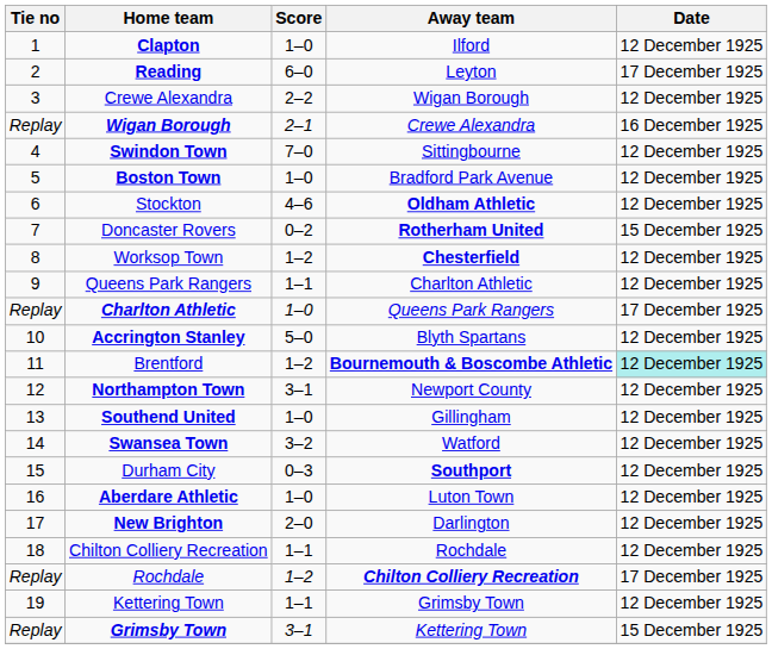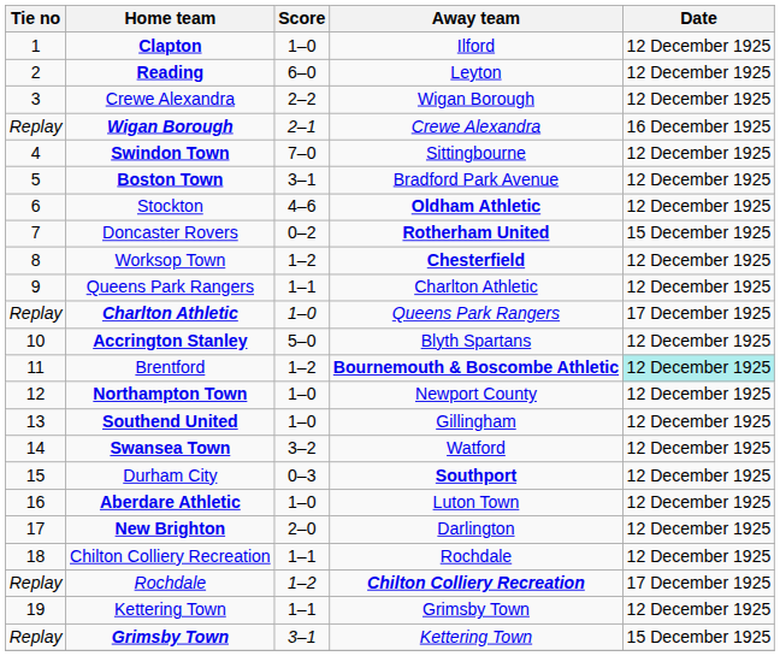 <table class="wikitable" style="text-align: center">
 <tr>
 <th>Tie no</th>
 <th>Home team</th>
 <th>Score</th>
 <th>Away team</th>
 <th>Date</th>
 </tr>
 <tr>
 <td>1</td>
 <td><strong><a href='#'>Clapton</a></strong></td>
 <td>1–0</td>
 <td><a href='#'>Ilford</a></td>
 <td>12 December 1925</td>
 </tr>
 <tr>
 <td>2</td>
 <td><strong><a href='#'>Reading</a></strong></td>
 <td>6–0</td>
 <td><a href='#'>Leyton</a></td>
-<td>17 December 1925</td>
+<td>12 December 1925</td>
 </tr>
 <tr>
 <td>3</td>
 <td><a href='#'>Crewe Alexandra</a></td>
 <td>2–2</td>
 <td><a href='#'>Wigan Borough</a></td>
 <td>12 December 1925</td>
 </tr>
 <tr>
 <td><em>Replay</em></td>
 <td><strong><em><a href='#'>Wigan Borough</a></em></strong></td>
 <td><em>2–1</em></td>
 <td><em><a href='#'>Crewe Alexandra</a></em></td>
 <td>16 December 1925</td>
 </tr>
 <tr>
 <td>4</td>
 <td><strong><a href='#'>Swindon Town</a></strong></td>
 <td>7–0</td>
 <td><a href='#'>Sittingbourne</a></td>
 <td>12 December 1925</td>
 </tr>
 <tr>
 <td>5</td>
 <td><strong><a href='#'>Boston Town</a></strong></td>
-<td>1–0</td>
+<td>3–1</td>
 <td><a href='#'>Bradford Park Avenue</a></td>
 <td>12 December 1925</td>
 </tr>
 <tr>
 <td>6</td>
 <td><a href='#'>Stockton</a></td>
 <td>4–6</td>
 <td><strong><a href='#'>Oldham Athletic</a></strong></td>
 <td>12 December 1925</td>
 </tr>
 <tr>
 <td>7</td>
 <td><a href='#'>Doncaster Rovers</a></td>
 <td>0–2</td>
 <td><strong><a href='#'>Rotherham United</a></strong></td>
 <td>15 December 1925</td>
 </tr>
 <tr>
 <td>8</td>
 <td><a href='#'>Worksop Town</a></td>
 <td>1–2</td>
 <td><strong><a href='#'>Chesterfield</a></strong></td>
 <td>12 December 1925</td>
 </tr>
 <tr>
 <td>9</td>
 <td><a href='#'>Queens Park Rangers</a></td>
 <td>1–1</td>
 <td><a href='#'>Charlton Athletic</a></td>
 <td>12 December 1925</td>
 </tr>
 <tr>
 <td><em>Replay</em></td>
 <td><strong><em><a href='#'>Charlton Athletic</a></em></strong></td>
 <td><em>1–0</em></td>
 <td><em><a href='#'>Queens Park Rangers</a></em></td>
 <td>17 December 1925</td>
 </tr>
 <tr>
 <td>10</td>
 <td><strong><a href='#'>Accrington Stanley</a></strong></td>
 <td>5–0</td>
 <td><a href='#'>Blyth Spartans</a></td>
 <td>12 December 1925</td>
 </tr>
 <tr>
 <td>11</td>
 <td><a href='#'>Brentford</a></td>
 <td>1–2</td>
 <td><strong><a href='#'>Bournemouth & Boscombe Athletic</a></strong></td>
 <td style="background: paleturquoise;">12 December 1925</td>
 </tr>
 <tr>
 <td>12</td>
 <td><strong><a href='#'>Northampton Town</a></strong></td>
-<td>3–1</td>
+<td>1–0</td>
 <td><a href='#'>Newport County</a></td>
 <td>12 December 1925</td>
 </tr>
 <tr>
 <td>13</td>
 <td><strong><a href='#'>Southend United</a></strong></td>
 <td>1–0</td>
 <td><a href='#'>Gillingham</a></td>
 <td>12 December 1925</td>
 </tr>
 <tr>
 <td>14</td>
 <td><strong><a href='#'>Swansea Town</a></strong></td>
 <td>3–2</td>
 <td><a href='#'>Watford</a></td>
 <td>12 December 1925</td>
 </tr>
 <tr>
 <td>15</td>
 <td><a href='#'>Durham City</a></td>
 <td>0–3</td>
 <td><strong><a href='#'>Southport</a></strong></td>
 <td>12 December 1925</td>
 </tr>
 <tr>
 <td>16</td>
 <td><strong><a href='#'>Aberdare Athletic</a></strong></td>
 <td>1–0</td>
 <td><a href='#'>Luton Town</a></td>
 <td>12 December 1925</td>
 </tr>
 <tr>
 <td>17</td>
 <td><strong><a href='#'>New Brighton</a></strong></td>
 <td>2–0</td>
 <td><a href='#'>Darlington</a></td>
 <td>12 December 1925</td>
 </tr>
 <tr>
 <td>18</td>
 <td><a href='#'>Chilton Colliery Recreation</a></td>
 <td>1–1</td>
 <td><a href='#'>Rochdale</a></td>
 <td>12 December 1925</td>
 </tr>
 <tr>
 <td><em>Replay</em></td>
 <td><em><a href='#'>Rochdale</a></em></td>
 <td><em>1–2</em></td>
 <td><strong><em><a href='#'>Chilton Colliery Recreation</a></em></strong></td>
 <td>17 December 1925</td>
 </tr>
 <tr>
 <td>19</td>
 <td><a href='#'>Kettering Town</a></td>
 <td>1–1</td>
 <td><a href='#'>Grimsby Town</a></td>
 <td>12 December 1925</td>
 </tr>
 <tr>
 <td><em>Replay</em></td>
 <td><strong><em><a href='#'>Grimsby Town</a></em></strong></td>
 <td><em>3–1</em></td>
 <td><em><a href='#'>Kettering Town</a></em></td>
 <td>15 December 1925</td>
 </tr>
 <tr>
 </tr>
 </table>
